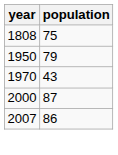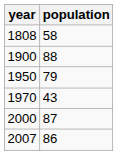 <table class="wikitable">
 <tr>
 <th>year</th>
 <th>population</th>
 </tr>
 <tr>
 <td>1808</td>
-<td>75</td>
+<td>58</td>
+</tr>
+<tr>
+<td>1900</td>
+<td>88</td>
 </tr>
 <tr>
 <td>1950</td>
 <td>79</td>
 </tr>
 <tr>
 <td>1970</td>
 <td>43</td>
 </tr>
 <tr>
 <td>2000</td>
 <td>87</td>
 </tr>
 <tr>
 <td>2007</td>
 <td>86</td>
 </tr>
 </table>
